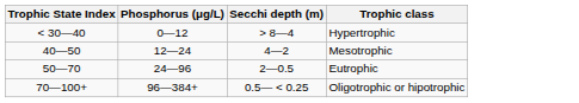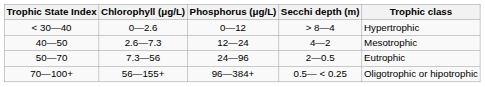 <table class="wikitable" style="text-align:center;">
 <tr>
 <th>Trophic State Index</th>
+<th>Chlorophyll (μg/L)</th>
 <th>Phosphorus (μg/L)</th>
 <th>Secchi depth (m)</th>
 <th>Trophic class</th>
 </tr>
 <tr>
 <td>< 30—40</td>
+<td>0—2.6</td>
 <td>0—12</td>
 <td>> 8—4</td>
 <td align="left">Hypertrophic</td>
 </tr>
 <tr>
 <td>40—50</td>
+<td>2.6—7.3</td>
 <td>12—24</td>
 <td>4—2</td>
 <td align="left">Mesotrophic</td>
 </tr>
 <tr>
 <td>50—70</td>
+<td>7.3—56</td>
 <td>24—96</td>
 <td>2—0.5</td>
 <td align="left">Eutrophic</td>
 </tr>
 <tr>
 <td>70—100+</td>
+<td>56—155+</td>
 <td>96—384+</td>
 <td>0.5— < 0.25</td>
 <td align="left">Oligotrophic or hipotrophic</td>
 </tr>
 </table>
